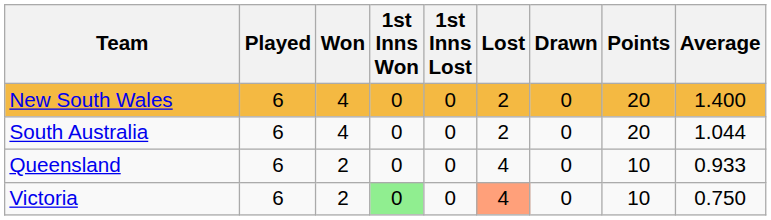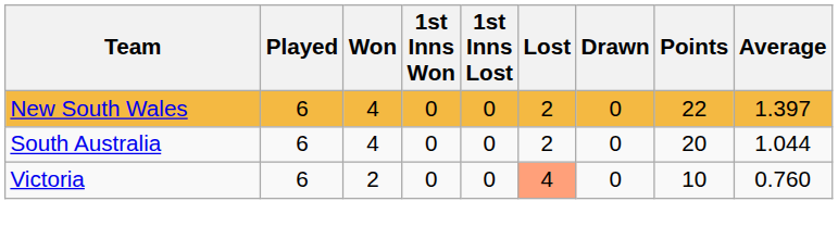 <table class="wikitable" style="text-align:center;">
 <tr>
 <th width=175>Team</th>
 <th style="width:30px;" abbr="Played">Played</th>
 <th style="width:30px;" abbr="Won">Won</th>
 <th style="width:30px;" abbr="1stWon">1st Inns Won</th>
 <th style="width:30px;" abbr="1stLost">1st Inns Lost</th>
 <th style="width:30px;" abbr="Lost">Lost</th>
 <th style="width:30px;" abbr="Drawn">Drawn</th>
 <th style="width:30px;" abbr="Points">Points</th>
 <th style="width:30px;" abbr="Average">Average</th>
 </tr>
 <tr style="background:#f4b942;">
 <td style="text-align:left;"><a href='#'>New South Wales</a></td>
 <td>6</td>
 <td>4</td>
 <td>0</td>
 <td>0</td>
 <td>2</td>
 <td>0</td>
-<td>20</td>
-<td>1.400</td>
+<td>22</td>
+<td>1.397</td>
 </tr>
 <tr>
 <td style="text-align:left;"><a href='#'>South Australia</a></td>
 <td>6</td>
 <td>4</td>
 <td>0</td>
 <td>0</td>
 <td>2</td>
 <td>0</td>
 <td>20</td>
 <td>1.044</td>
 </tr>
 <tr>
-<td style="text-align:left;"><a href='#'>Queensland</a></td>
+<td style="text-align:left;"><a href='#'>Victoria</a></td>
 <td>6</td>
 <td>2</td>
 <td>0</td>
 <td>0</td>
-<td>4</td>
-<td>0</td>
-<td>10</td>
-<td>0.933</td>
-</tr>
-<tr>
-<td style="text-align:left;"><a href='#'>Victoria</a></td>
-<td>6</td>
-<td>2</td>
-<td style="background: lightgreen;">0</td>
-<td>0</td>
 <td style="background: lightsalmon;">4</td>
 <td>0</td>
 <td>10</td>
-<td>0.750</td>
+<td>0.760</td>
 </tr>
 </table>
